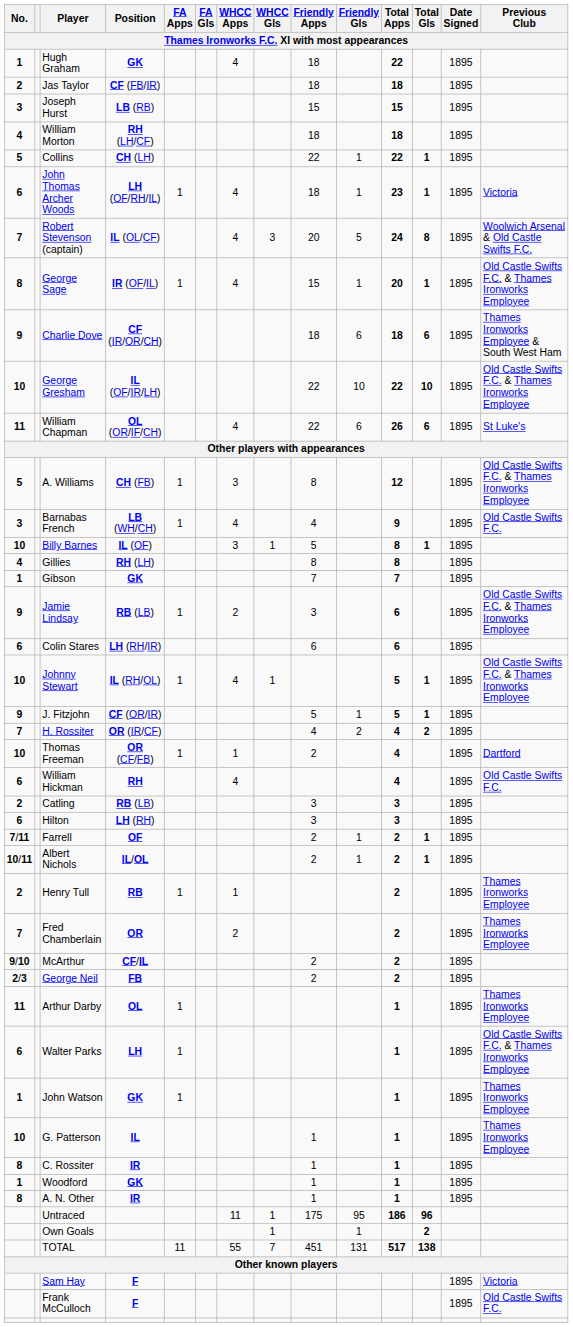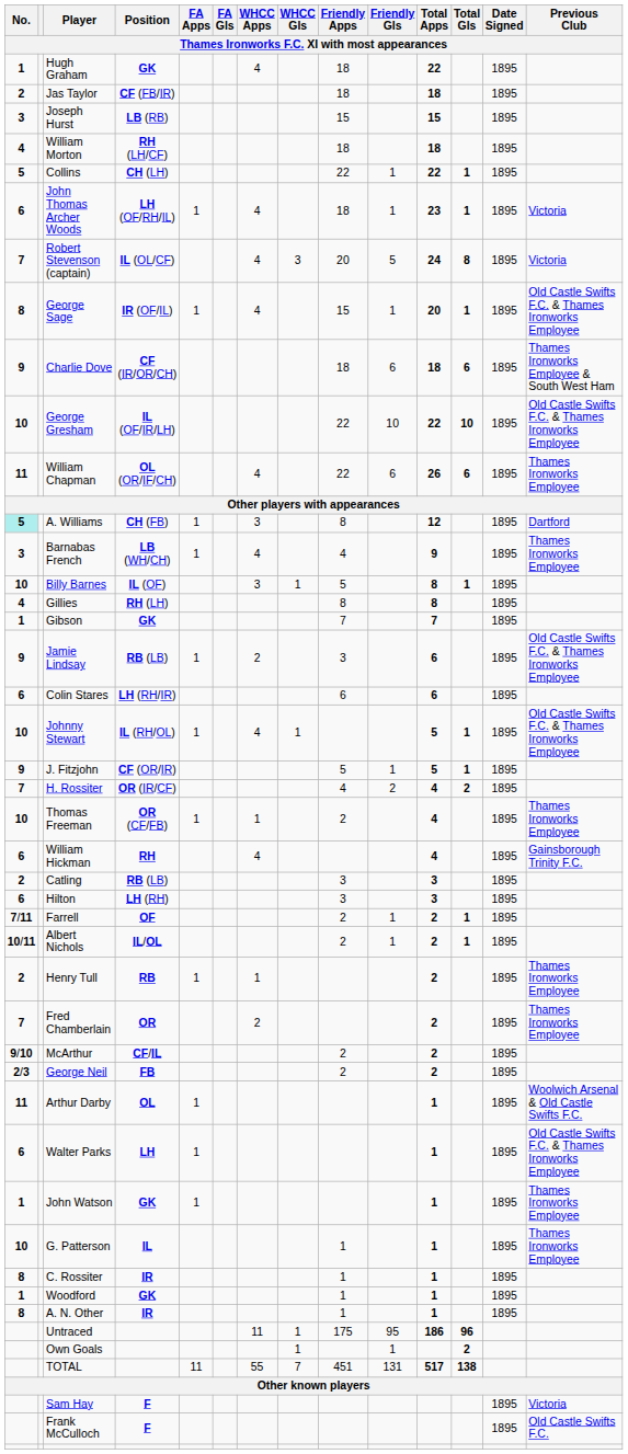 <table class="wikitable">
 <tr>
 <th width=1%>No.</th>
 <th width=1%></th>
 <th width=12%>Player</th>
 <th width=3%>Position</th>
 <th width=1%><a href='#'>FA</a><br>Apps</th>
 <th width=1%><a href='#'>FA</a><br>Gls</th>
 <th width=1%><a href='#'>WHCC</a><br>Apps</th>
 <th width=1%><a href='#'>WHCC</a><br>Gls</th>
 <th width=1%><a href='#'>Friendly</a><br>Apps</th>
 <th width=1%><a href='#'>Friendly</a><br>Gls</th>
 <th width=1%>Total<br>Apps</th>
 <th width=1%>Total<br>Gls</th>
 <th width=1%>Date<br>Signed</th>
 <th width=20%>Previous<br>Club</th>
 </tr>
 <tr>
 <th colspan=14 bgcolor=#6fd6f5><a href='#'>Thames Ironworks F.C.</a> XI with most appearances</th>
 </tr>
 <tr>
 <td align=center><strong>1</strong></td>
 <td align=center></td>
 <td>Hugh Graham</td>
 <td align=center><strong><a href='#'>GK</a></strong></td>
 <td align=center></td>
 <td align=center></td>
 <td align=center>4</td>
 <td align=center></td>
 <td align=center>18</td>
 <td align=center></td>
 <td align=center><strong>22</strong></td>
 <td align=center></td>
 <td align=center>1895</td>
 <td></td>
 </tr>
 <tr>
 <td align=center><strong>2</strong></td>
 <td align=center></td>
 <td>Jas Taylor</td>
 <td align=center><strong><a href='#'>CF</a></strong> (<a href='#'>FB</a>/<a href='#'>IR</a>)</td>
 <td align=center></td>
 <td align=center></td>
 <td align=center></td>
 <td align=center></td>
 <td align=center>18</td>
 <td align=center></td>
 <td align=center><strong>18</strong></td>
 <td align=center></td>
 <td align=center>1895</td>
 <td></td>
 </tr>
 <tr>
 <td align=center><strong>3</strong></td>
 <td align=center></td>
 <td>Joseph Hurst</td>
 <td align=center><strong><a href='#'>LB</a></strong> (<a href='#'>RB</a>)</td>
 <td align=center></td>
 <td align=center></td>
 <td align=center></td>
 <td align=center></td>
 <td align=center>15</td>
 <td align=center></td>
 <td align=center><strong>15</strong></td>
 <td align=center></td>
 <td align=center>1895</td>
 <td></td>
 </tr>
 <tr>
 <td align=center><strong>4</strong></td>
 <td align=center></td>
 <td>William Morton</td>
 <td align=center><strong><a href='#'>RH</a></strong> (<a href='#'>LH</a>/<a href='#'>CF</a>)</td>
 <td align=center></td>
 <td align=center></td>
 <td align=center></td>
 <td align=center></td>
 <td align=center>18</td>
 <td align=center></td>
 <td align=center><strong>18</strong></td>
 <td align=center></td>
 <td align=center>1895</td>
 <td></td>
 </tr>
 <tr>
 <td align=center><strong>5</strong></td>
 <td align=center></td>
 <td>Collins</td>
 <td align=center><strong><a href='#'>CH</a></strong> (<a href='#'>LH</a>)</td>
 <td align=center></td>
 <td align=center></td>
 <td align=center></td>
 <td align=center></td>
 <td align=center>22</td>
 <td align=center>1</td>
 <td align=center><strong>22</strong></td>
 <td align=center><strong>1</strong></td>
 <td align=center>1895</td>
 <td></td>
 </tr>
 <tr>
 <td align=center><strong>6</strong></td>
 <td align=center></td>
 <td><a href='#'>John Thomas Archer Woods</a></td>
 <td align=center><strong><a href='#'>LH</a></strong> (<a href='#'>OF</a>/<a href='#'>RH</a>/<a href='#'>IL</a>)</td>
 <td align=center>1</td>
 <td align=center></td>
 <td align=center>4</td>
 <td align=center></td>
 <td align=center>18</td>
 <td align=center>1</td>
 <td align=center><strong>23</strong></td>
 <td align=center><strong>1</strong></td>
 <td align=center>1895</td>
 <td><a href='#'>Victoria</a></td>
 </tr>
 <tr>
 <td align=center><strong>7</strong></td>
 <td align=center></td>
 <td><a href='#'>Robert Stevenson</a> (captain)</td>
 <td align=center><strong><a href='#'>IL</a></strong> (<a href='#'>OL</a>/<a href='#'>CF</a>)</td>
 <td align=center></td>
 <td align=center></td>
 <td align=center>4</td>
 <td align=center>3</td>
 <td align=center>20</td>
 <td align=center>5</td>
 <td align=center><strong>24</strong></td>
 <td align=center><strong>8</strong></td>
 <td align=center>1895</td>
-<td><a href='#'>Woolwich Arsenal</a> & <a href='#'>Old Castle Swifts F.C.</a></td>
+<td><a href='#'>Victoria</a></td>
 </tr>
 <tr>
 <td align=center><strong>8</strong></td>
 <td align=center></td>
 <td><a href='#'>George Sage</a></td>
 <td align=center><strong><a href='#'>IR</a></strong> (<a href='#'>OF</a>/<a href='#'>IL</a>)</td>
 <td align=center>1</td>
 <td align=center></td>
 <td align=center>4</td>
 <td align=center></td>
 <td align=center>15</td>
 <td align=center>1</td>
 <td align=center><strong>20</strong></td>
 <td align=center><strong>1</strong></td>
 <td align=center>1895</td>
 <td><a href='#'>Old Castle Swifts F.C.</a> & <a href='#'>Thames Ironworks Employee</a></td>
 </tr>
 <tr>
 <td align=center><strong>9</strong></td>
 <td align=center></td>
 <td><a href='#'>Charlie Dove</a></td>
 <td align=center><strong><a href='#'>CF</a></strong> (<a href='#'>IR</a>/<a href='#'>OR</a>/<a href='#'>CH</a>)</td>
 <td align=center></td>
 <td align=center></td>
 <td align=center></td>
 <td align=center></td>
 <td align=center>18</td>
 <td align=center>6</td>
 <td align=center><strong>18</strong></td>
 <td align=center><strong>6</strong></td>
 <td align=center>1895</td>
 <td><a href='#'>Thames Ironworks Employee</a> & South West Ham</td>
 </tr>
 <tr>
 <td align=center><strong>10</strong></td>
 <td align=center></td>
 <td><a href='#'>George Gresham</a></td>
 <td align=center><strong><a href='#'>IL</a></strong> (<a href='#'>OF</a>/<a href='#'>IR</a>/<a href='#'>LH</a>)</td>
 <td align=center></td>
 <td align=center></td>
 <td align=center></td>
 <td align=center></td>
 <td align=center>22</td>
 <td align=center>10</td>
 <td align=center><strong>22</strong></td>
 <td align=center><strong>10</strong></td>
 <td align=center>1895</td>
 <td><a href='#'>Old Castle Swifts F.C.</a> & <a href='#'>Thames Ironworks Employee</a></td>
 </tr>
 <tr>
 <td align=center><strong>11</strong></td>
 <td align=center></td>
 <td>William Chapman</td>
 <td align=center><strong><a href='#'>OL</a></strong> (<a href='#'>OR</a>/<a href='#'>IF</a>/<a href='#'>CH</a>)</td>
 <td align=center></td>
 <td align=center></td>
 <td align=center>4</td>
 <td align=center></td>
 <td align=center>22</td>
 <td align=center>6</td>
 <td align=center><strong>26</strong></td>
 <td align=center><strong>6</strong></td>
 <td align=center>1895</td>
-<td><a href='#'>St Luke's</a></td>
+<td><a href='#'>Thames Ironworks Employee</a></td>
 </tr>
 <tr>
 <th colspan=14 bgcolor=#6fd6f5>Other players with appearances</th>
 </tr>
 <tr>
-<td align=center><strong>5</strong></td>
+<td align=center style="background: paleturquoise;"><strong>5</strong></td>
 <td align=center></td>
 <td>A. Williams</td>
 <td align=center><strong><a href='#'>CH</a></strong> (<a href='#'>FB</a>)</td>
 <td align=center>1</td>
 <td align=center></td>
 <td align=center>3</td>
 <td align=center></td>
 <td align=center>8</td>
 <td align=center></td>
 <td align=center><strong>12</strong></td>
 <td align=center></td>
 <td align=center>1895</td>
-<td><a href='#'>Old Castle Swifts F.C.</a> & <a href='#'>Thames Ironworks Employee</a></td>
+<td><a href='#'>Dartford</a></td>
 </tr>
 <tr>
 <td align=center><strong>3</strong></td>
 <td align=center></td>
 <td>Barnabas French</td>
 <td align=center><strong><a href='#'>LB</a></strong> (<a href='#'>WH</a>/<a href='#'>CH</a>)</td>
 <td align=center>1</td>
 <td align=center></td>
 <td align=center>4</td>
 <td align=center></td>
 <td align=center>4</td>
 <td align=center></td>
 <td align=center><strong>9</strong></td>
 <td align=center></td>
 <td align=center>1895</td>
-<td><a href='#'>Old Castle Swifts F.C.</a></td>
+<td><a href='#'>Thames Ironworks Employee</a></td>
 </tr>
 <tr>
 <td align=center><strong>10</strong></td>
 <td align=center></td>
 <td><a href='#'>Billy Barnes</a></td>
 <td align=center><strong><a href='#'>IL</a></strong> (<a href='#'>OF</a>)</td>
 <td align=center></td>
 <td align=center></td>
 <td align=center>3</td>
 <td align=center>1</td>
 <td align=center>5</td>
 <td align=center></td>
 <td align=center><strong>8</strong></td>
 <td align=center><strong>1</strong></td>
 <td align=center>1895</td>
 <td></td>
 </tr>
 <tr>
 <td align=center><strong>4</strong></td>
 <td align=center></td>
 <td>Gillies</td>
 <td align=center><strong><a href='#'>RH</a></strong> (<a href='#'>LH</a>)</td>
 <td align=center></td>
 <td align=center></td>
 <td align=center></td>
 <td align=center></td>
 <td align=center>8</td>
 <td align=center></td>
 <td align=center><strong>8</strong></td>
 <td align=center></td>
 <td align=center>1895</td>
 <td></td>
 </tr>
 <tr>
 <td align=center><strong>1</strong></td>
 <td align=center></td>
 <td>Gibson</td>
 <td align=center><strong><a href='#'>GK</a></strong></td>
 <td align=center></td>
 <td align=center></td>
 <td align=center></td>
 <td align=center></td>
 <td align=center>7</td>
 <td align=center></td>
 <td align=center><strong>7</strong></td>
 <td align=center></td>
 <td align=center>1895</td>
 <td></td>
 </tr>
 <tr>
 <td align=center><strong>9</strong></td>
 <td align=center></td>
 <td><a href='#'>Jamie Lindsay</a></td>
 <td align=center><strong><a href='#'>RB</a></strong> (<a href='#'>LB</a>)</td>
 <td align=center>1</td>
 <td align=center></td>
 <td align=center>2</td>
 <td align=center></td>
 <td align=center>3</td>
 <td align=center></td>
 <td align=center><strong>6</strong></td>
 <td align=center></td>
 <td align=center>1895</td>
 <td><a href='#'>Old Castle Swifts F.C.</a> & <a href='#'>Thames Ironworks Employee</a></td>
 </tr>
 <tr>
 <td align=center><strong>6</strong></td>
 <td align=center></td>
 <td>Colin Stares</td>
 <td align=center><strong><a href='#'>LH</a></strong> (<a href='#'>RH</a>/<a href='#'>IR</a>)</td>
 <td align=center></td>
 <td align=center></td>
 <td align=center></td>
 <td align=center></td>
 <td align=center>6</td>
 <td align=center></td>
 <td align=center><strong>6</strong></td>
 <td align=center></td>
 <td align=center>1895</td>
 <td></td>
 </tr>
 <tr>
 <td align=center><strong>10</strong></td>
 <td align=center></td>
 <td><a href='#'>Johnny Stewart</a></td>
 <td align=center><strong><a href='#'>IL</a></strong> (<a href='#'>RH</a>/<a href='#'>OL</a>)</td>
 <td align=center>1</td>
 <td align=center></td>
 <td align=center>4</td>
 <td align=center>1</td>
 <td align=center></td>
 <td align=center></td>
 <td align=center><strong>5</strong></td>
 <td align=center><strong>1</strong></td>
 <td align=center>1895</td>
 <td><a href='#'>Old Castle Swifts F.C.</a> & <a href='#'>Thames Ironworks Employee</a></td>
 </tr>
 <tr>
 <td align=center><strong>9</strong></td>
 <td align=center></td>
 <td>J. Fitzjohn</td>
 <td align=center><strong><a href='#'>CF</a></strong> (<a href='#'>OR</a>/<a href='#'>IR</a>)</td>
 <td align=center></td>
 <td align=center></td>
 <td align=center></td>
 <td align=center></td>
 <td align=center>5</td>
 <td align=center>1</td>
 <td align=center><strong>5</strong></td>
 <td align=center><strong>1</strong></td>
 <td align=center>1895</td>
 <td></td>
 </tr>
 <tr>
 <td align=center><strong>7</strong></td>
 <td align=center></td>
 <td><a href='#'>H. Rossiter</a></td>
 <td align=center><strong><a href='#'>OR</a></strong> (<a href='#'>IR</a>/<a href='#'>CF</a>)</td>
 <td align=center></td>
 <td align=center></td>
 <td align=center></td>
 <td align=center></td>
 <td align=center>4</td>
 <td align=center>2</td>
 <td align=center><strong>4</strong></td>
 <td align=center><strong>2</strong></td>
 <td align=center>1895</td>
 <td></td>
 </tr>
 <tr>
 <td align=center><strong>10</strong></td>
 <td align=center></td>
 <td>Thomas Freeman</td>
 <td align=center><strong><a href='#'>OR</a></strong> (<a href='#'>CF</a>/<a href='#'>FB</a>)</td>
 <td align=center>1</td>
 <td align=center></td>
 <td align=center>1</td>
 <td align=center></td>
 <td align=center>2</td>
 <td align=center></td>
 <td align=center><strong>4</strong></td>
 <td align=center></td>
 <td align=center>1895</td>
-<td><a href='#'>Dartford</a></td>
+<td><a href='#'>Thames Ironworks Employee</a></td>
 </tr>
 <tr>
 <td align=center><strong>6</strong></td>
 <td align=center></td>
 <td>William Hickman</td>
 <td align=center><strong><a href='#'>RH</a></strong></td>
 <td align=center></td>
 <td align=center></td>
 <td align=center>4</td>
 <td align=center></td>
 <td align=center></td>
 <td align=center></td>
 <td align=center><strong>4</strong></td>
 <td align=center></td>
 <td align=center>1895</td>
-<td><a href='#'>Old Castle Swifts F.C.</a></td>
+<td><a href='#'>Gainsborough Trinity F.C.</a></td>
 </tr>
 <tr>
 <td align=center><strong>2</strong></td>
 <td align=center></td>
 <td>Catling</td>
 <td align=center><strong><a href='#'>RB</a></strong> (<a href='#'>LB</a>)</td>
 <td align=center></td>
 <td align=center></td>
 <td align=center></td>
 <td align=center></td>
 <td align=center>3</td>
 <td align=center></td>
 <td align=center><strong>3</strong></td>
 <td align=center></td>
 <td align=center>1895</td>
 <td></td>
 </tr>
 <tr>
 <td align=center><strong>6</strong></td>
 <td align=center></td>
 <td>Hilton</td>
 <td align=center><strong><a href='#'>LH</a></strong> (<a href='#'>RH</a>)</td>
 <td align=center></td>
 <td align=center></td>
 <td align=center></td>
 <td align=center></td>
 <td align=center>3</td>
 <td align=center></td>
 <td align=center><strong>3</strong></td>
 <td align=center></td>
 <td align=center>1895</td>
 <td></td>
 </tr>
 <tr>
 <td align=center><strong>7</strong>/<strong>11</strong></td>
 <td align=center></td>
 <td>Farrell</td>
 <td align=center><strong><a href='#'>OF</a></strong></td>
 <td align=center></td>
 <td align=center></td>
 <td align=center></td>
 <td align=center></td>
 <td align=center>2</td>
 <td align=center>1</td>
 <td align=center><strong>2</strong></td>
 <td align=center><strong>1</strong></td>
 <td align=center>1895</td>
 <td></td>
 </tr>
 <tr>
 <td align=center><strong>10</strong>/<strong>11</strong></td>
 <td align=center></td>
 <td>Albert Nichols</td>
 <td align=center><strong><a href='#'>IL</a></strong>/<strong><a href='#'>OL</a></strong></td>
 <td align=center></td>
 <td align=center></td>
 <td align=center></td>
 <td align=center></td>
 <td align=center>2</td>
 <td align=center>1</td>
 <td align=center><strong>2</strong></td>
 <td align=center><strong>1</strong></td>
 <td align=center>1895</td>
 <td></td>
 </tr>
 <tr>
 <td align=center><strong>2</strong></td>
 <td align=center></td>
 <td>Henry Tull</td>
 <td align=center><strong><a href='#'>RB</a></strong></td>
 <td align=center>1</td>
 <td align=center></td>
 <td align=center>1</td>
 <td align=center></td>
 <td align=center></td>
 <td align=center></td>
 <td align=center><strong>2</strong></td>
 <td align=center></td>
 <td align=center>1895</td>
 <td><a href='#'>Thames Ironworks Employee</a></td>
 </tr>
 <tr>
 <td align=center><strong>7</strong></td>
 <td align=center></td>
 <td>Fred Chamberlain</td>
 <td align=center><strong><a href='#'>OR</a></strong></td>
 <td align=center></td>
 <td align=center></td>
 <td align=center>2</td>
 <td align=center></td>
 <td align=center></td>
 <td align=center></td>
 <td align=center><strong>2</strong></td>
 <td align=center></td>
 <td align=center>1895</td>
 <td><a href='#'>Thames Ironworks Employee</a></td>
 </tr>
 <tr>
 <td align=center><strong>9</strong>/<strong>10</strong></td>
 <td align=center></td>
 <td>McArthur</td>
 <td align=center><strong><a href='#'>CF</a></strong>/<strong><a href='#'>IL</a></strong></td>
 <td align=center></td>
 <td align=center></td>
 <td align=center></td>
 <td align=center></td>
 <td align=center>2</td>
 <td align=center></td>
 <td align=center><strong>2</strong></td>
 <td align=center></td>
 <td align=center>1895</td>
 <td></td>
 </tr>
 <tr>
 <td align=center><strong>2</strong>/<strong>3</strong></td>
 <td align=center></td>
 <td><a href='#'>George Neil</a></td>
 <td align=center><strong><a href='#'>FB</a></strong></td>
 <td align=center></td>
 <td align=center></td>
 <td align=center></td>
 <td align=center></td>
 <td align=center>2</td>
 <td align=center></td>
 <td align=center><strong>2</strong></td>
 <td align=center></td>
 <td align=center>1895</td>
 <td></td>
 </tr>
 <tr>
 <td align=center><strong>11</strong></td>
 <td align=center></td>
 <td>Arthur Darby</td>
 <td align=center><strong><a href='#'>OL</a></strong></td>
 <td align=center>1</td>
 <td align=center></td>
 <td align=center></td>
 <td align=center></td>
 <td align=center></td>
 <td align=center></td>
 <td align=center><strong>1</strong></td>
 <td align=center></td>
 <td align=center>1895</td>
-<td><a href='#'>Thames Ironworks Employee</a></td>
+<td><a href='#'>Woolwich Arsenal</a> & <a href='#'>Old Castle Swifts F.C.</a></td>
 </tr>
 <tr>
 <td align=center><strong>6</strong></td>
 <td align=center></td>
 <td>Walter Parks</td>
 <td align=center><strong><a href='#'>LH</a></strong></td>
 <td align=center>1</td>
 <td align=center></td>
 <td align=center></td>
 <td align=center></td>
 <td align=center></td>
 <td align=center></td>
 <td align=center><strong>1</strong></td>
 <td align=center></td>
 <td align=center>1895</td>
 <td><a href='#'>Old Castle Swifts F.C.</a> & <a href='#'>Thames Ironworks Employee</a></td>
 </tr>
 <tr>
 <td align=center><strong>1</strong></td>
 <td align=center></td>
 <td>John Watson</td>
 <td align=center><strong><a href='#'>GK</a></strong></td>
 <td align=center>1</td>
 <td align=center></td>
 <td align=center></td>
 <td align=center></td>
 <td align=center></td>
 <td align=center></td>
 <td align=center><strong>1</strong></td>
 <td align=center></td>
 <td align=center>1895</td>
 <td><a href='#'>Thames Ironworks Employee</a></td>
 </tr>
 <tr>
 <td align=center><strong>10</strong></td>
 <td align=center></td>
 <td>G. Patterson</td>
 <td align=center><strong><a href='#'>IL</a></strong></td>
 <td align=center></td>
 <td align=center></td>
 <td align=center></td>
 <td align=center></td>
 <td align=center>1</td>
 <td align=center></td>
 <td align=center><strong>1</strong></td>
 <td align=center></td>
 <td align=center>1895</td>
 <td><a href='#'>Thames Ironworks Employee</a></td>
 </tr>
 <tr>
 <td align=center><strong>8</strong></td>
 <td align=center></td>
 <td>C. Rossiter</td>
 <td align=center><strong><a href='#'>IR</a></strong></td>
 <td align=center></td>
 <td align=center></td>
 <td align=center></td>
 <td align=center></td>
 <td align=center>1</td>
 <td align=center></td>
 <td align=center><strong>1</strong></td>
 <td align=center></td>
 <td align=center>1895</td>
 <td></td>
 </tr>
 <tr>
 <td align=center><strong>1</strong></td>
 <td align=center></td>
 <td>Woodford</td>
 <td align=center><strong><a href='#'>GK</a></strong></td>
 <td align=center></td>
 <td align=center></td>
 <td align=center></td>
 <td align=center></td>
 <td align=center>1</td>
 <td align=center></td>
 <td align=center><strong>1</strong></td>
 <td align=center></td>
 <td align=center>1895</td>
 <td></td>
 </tr>
 <tr>
 <td align=center><strong>8</strong></td>
 <td align=center></td>
 <td>A. N. Other</td>
 <td align=center><strong><a href='#'>IR</a></strong></td>
 <td align=center></td>
 <td align=center></td>
 <td align=center></td>
 <td align=center></td>
 <td align=center>1</td>
 <td align=center></td>
 <td align=center><strong>1</strong></td>
 <td align=center></td>
 <td align=center>1895</td>
 <td></td>
 </tr>
 <tr>
 <td align=center></td>
 <td align=center></td>
 <td>Untraced</td>
 <td align=center></td>
 <td align=center></td>
 <td align=center></td>
 <td align=center>11</td>
 <td align=center>1</td>
 <td align=center>175</td>
 <td align=center>95</td>
 <td align=center><strong>186</strong></td>
 <td align=center><strong>96</strong></td>
 <td align=center></td>
 <td></td>
 </tr>
 <tr>
 <td align=center></td>
 <td align=center></td>
 <td>Own Goals</td>
 <td align=center></td>
 <td align=center></td>
 <td align=center></td>
 <td align=center></td>
 <td align=center>1</td>
 <td align=center></td>
 <td align=center>1</td>
 <td align=center></td>
 <td align=center><strong>2</strong></td>
 <td align=center></td>
 <td></td>
 </tr>
 <tr>
 <td align=center></td>
 <td align=center></td>
 <td>TOTAL</td>
 <td align=center></td>
 <td align=center>11</td>
 <td align=center></td>
 <td align=center>55</td>
 <td align=center>7</td>
 <td align=center>451</td>
 <td align=center>131</td>
 <td align=center><strong>517</strong></td>
 <td align=center><strong>138</strong></td>
 <td align=center></td>
 <td></td>
 </tr>
 <tr>
 <th colspan=14 bgcolor=#6fd6f5>Other known players</th>
 </tr>
 <tr>
 <td align=center></td>
 <td align=center></td>
 <td><a href='#'>Sam Hay</a></td>
 <td align=center><strong><a href='#'>F</a></strong></td>
 <td align=center></td>
 <td align=center></td>
 <td align=center></td>
 <td align=center></td>
 <td align=center></td>
 <td align=center></td>
 <td align=center></td>
 <td align=center></td>
 <td align=center>1895</td>
 <td><a href='#'>Victoria</a></td>
 </tr>
 <tr>
 <td align=center></td>
 <td align=center></td>
 <td>Frank McCulloch</td>
 <td align=center><strong><a href='#'>F</a></strong></td>
 <td align=center></td>
 <td align=center></td>
 <td align=center></td>
 <td align=center></td>
 <td align=center></td>
 <td align=center></td>
 <td align=center></td>
 <td align=center></td>
 <td align=center>1895</td>
 <td><a href='#'>Old Castle Swifts F.C.</a></td>
 </tr>
 <tr>
 <td align=center></td>
 <td align=center></td>
 <td></td>
 <td align=center></td>
 <td align=center></td>
 <td align=center></td>
 <td align=center></td>
 <td align=center></td>
 <td align=center></td>
 <td align=center></td>
 <td align=center></td>
 <td align=center></td>
 <td align=center></td>
 <td></td>
 </tr>
 </table>
